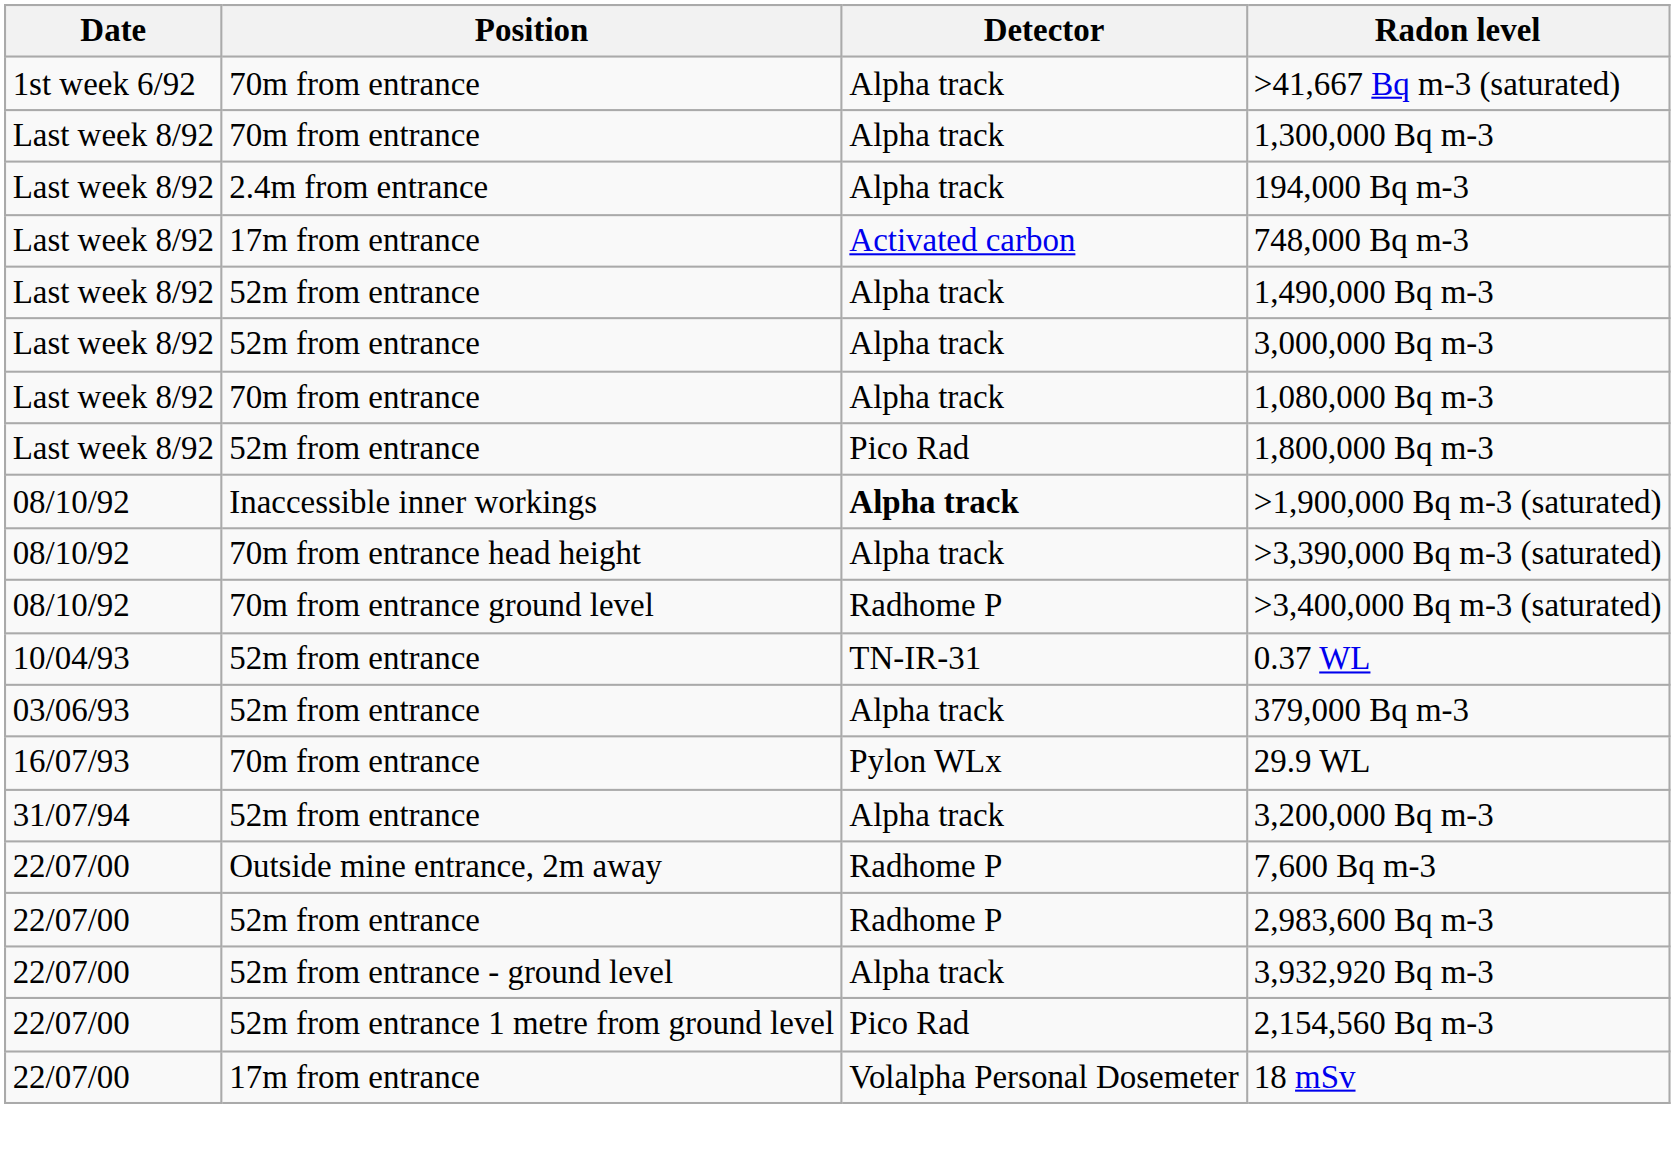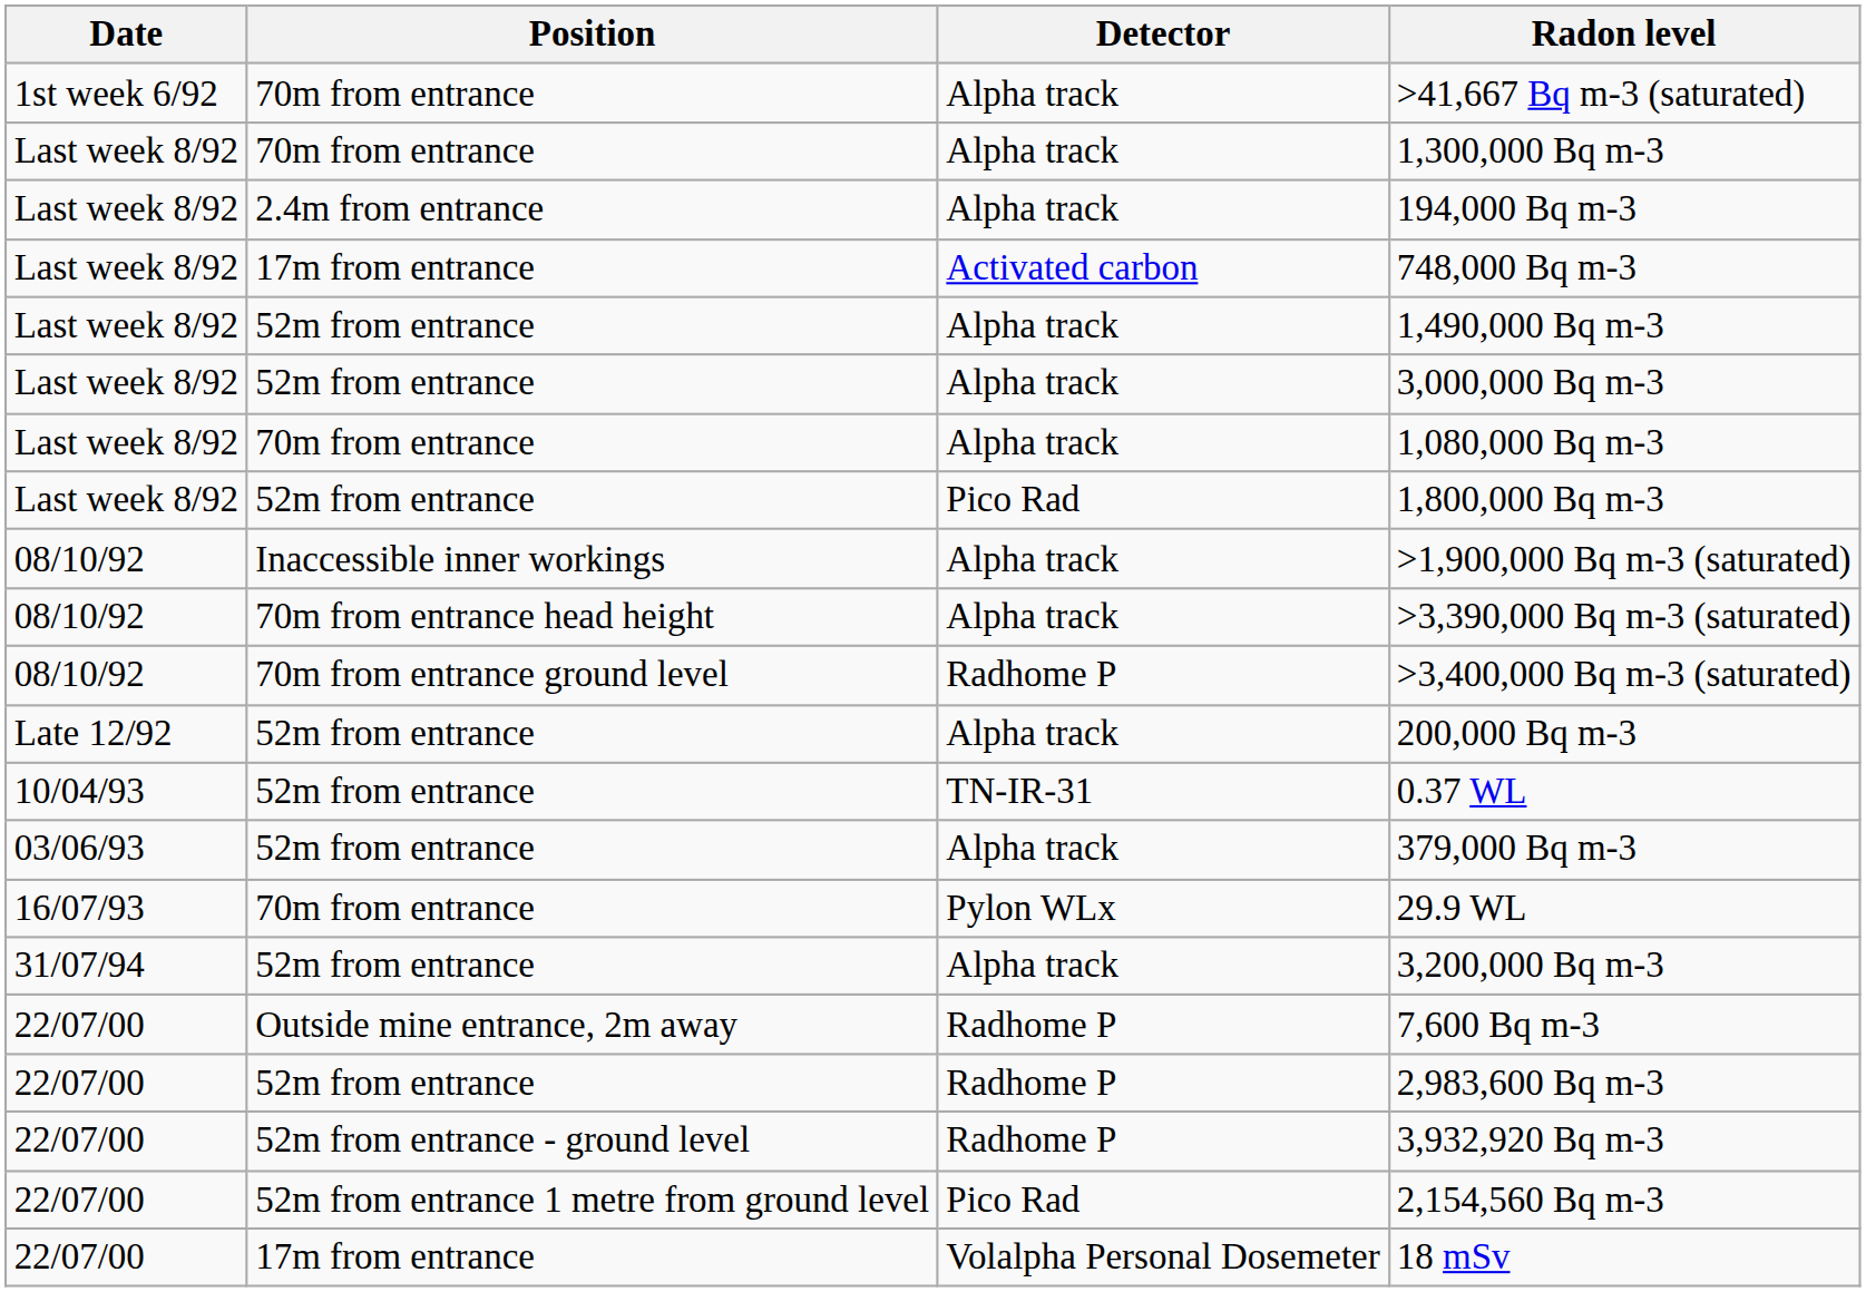 <table class="wikitable">
 <tr>
 <th>Date</th>
 <th>Position</th>
 <th>Detector</th>
 <th>Radon level</th>
 </tr>
 <tr>
 <td>1st week 6/92</td>
 <td>70m from entrance</td>
 <td>Alpha track</td>
 <td>>41,667 <a href='#'>Bq</a> m-3 (saturated)</td>
 </tr>
 <tr>
 <td>Last week 8/92</td>
 <td>70m from entrance</td>
 <td>Alpha track</td>
 <td>1,300,000 Bq m-3</td>
 </tr>
 <tr>
 <td>Last week 8/92</td>
 <td>2.4m from entrance</td>
 <td>Alpha track</td>
 <td>194,000 Bq m-3</td>
 </tr>
 <tr>
 <td>Last week 8/92</td>
 <td>17m from entrance</td>
 <td><a href='#'>Activated carbon</a></td>
 <td>748,000 Bq m-3</td>
 </tr>
 <tr>
 <td>Last week 8/92</td>
 <td>52m from entrance</td>
 <td>Alpha track</td>
 <td>1,490,000 Bq m-3</td>
 </tr>
 <tr>
 <td>Last week 8/92</td>
 <td>52m from entrance</td>
 <td>Alpha track</td>
 <td>3,000,000 Bq m-3</td>
 </tr>
 <tr>
 <td>Last week 8/92</td>
 <td>70m from entrance</td>
 <td>Alpha track</td>
 <td>1,080,000 Bq m-3</td>
 </tr>
 <tr>
 <td>Last week 8/92</td>
 <td>52m from entrance</td>
 <td>Pico Rad</td>
 <td>1,800,000 Bq m-3</td>
 </tr>
 <tr>
 <td>08/10/92</td>
 <td>Inaccessible inner workings</td>
-<td><strong>Alpha track</strong></td>
+<td>Alpha track</td>
 <td>>1,900,000 Bq m-3 (saturated)</td>
 </tr>
 <tr>
 <td>08/10/92</td>
 <td>70m from entrance head height</td>
 <td>Alpha track</td>
 <td>>3,390,000 Bq m-3 (saturated)</td>
 </tr>
 <tr>
 <td>08/10/92</td>
 <td>70m from entrance ground level</td>
 <td>Radhome P</td>
 <td>>3,400,000 Bq m-3 (saturated)</td>
+</tr>
+<tr>
+<td>Late 12/92</td>
+<td>52m from entrance</td>
+<td>Alpha track</td>
+<td>200,000 Bq m-3</td>
 </tr>
 <tr>
 <td>10/04/93</td>
 <td>52m from entrance</td>
 <td>TN-IR-31</td>
 <td>0.37 <a href='#'>WL</a></td>
 </tr>
 <tr>
 <td>03/06/93</td>
 <td>52m from entrance</td>
 <td>Alpha track</td>
 <td>379,000 Bq m-3</td>
 </tr>
 <tr>
 <td>16/07/93</td>
 <td>70m from entrance</td>
 <td>Pylon WLx</td>
 <td>29.9 WL</td>
 </tr>
 <tr>
 <td>31/07/94</td>
 <td>52m from entrance</td>
 <td>Alpha track</td>
 <td>3,200,000 Bq m-3</td>
 </tr>
 <tr>
 <td>22/07/00</td>
 <td>Outside mine entrance, 2m away</td>
 <td>Radhome P</td>
 <td>7,600 Bq m-3</td>
 </tr>
 <tr>
 <td>22/07/00</td>
 <td>52m from entrance</td>
 <td>Radhome P</td>
 <td>2,983,600 Bq m-3</td>
 </tr>
 <tr>
 <td>22/07/00</td>
 <td>52m from entrance - ground level</td>
-<td>Alpha track</td>
+<td>Radhome P</td>
 <td>3,932,920 Bq m-3</td>
 </tr>
 <tr>
 <td>22/07/00</td>
 <td>52m from entrance 1 metre from ground level</td>
 <td>Pico Rad</td>
 <td>2,154,560 Bq m-3</td>
 </tr>
 <tr>
 <td>22/07/00</td>
 <td>17m from entrance</td>
 <td>Volalpha Personal Dosemeter</td>
 <td>18 <a href='#'>mSv</a></td>
 </tr>
 </table>
